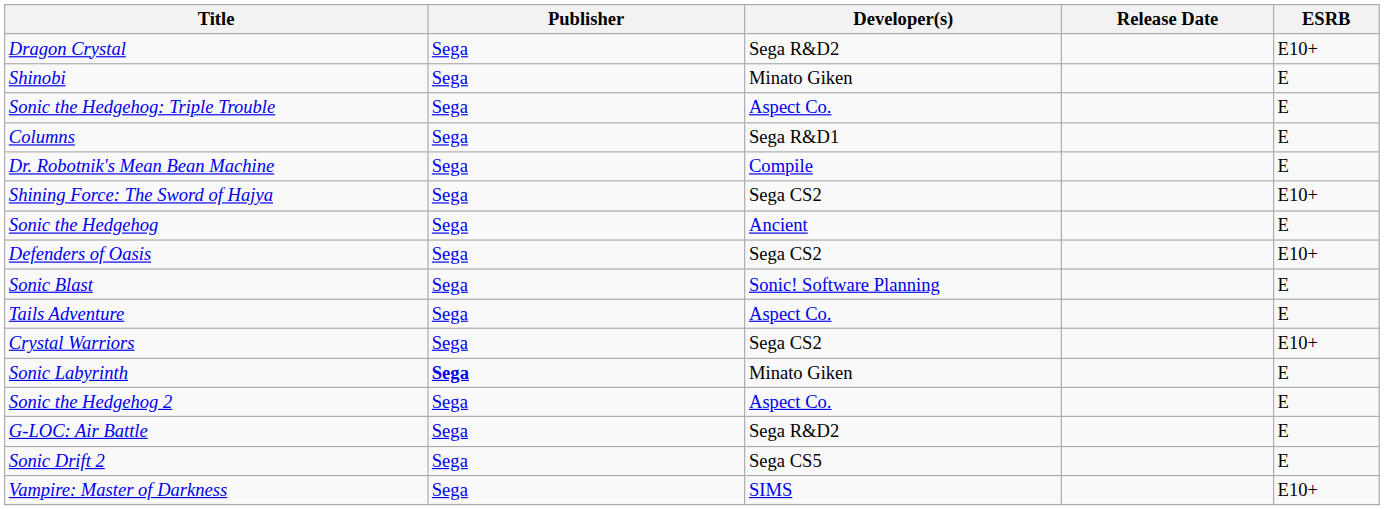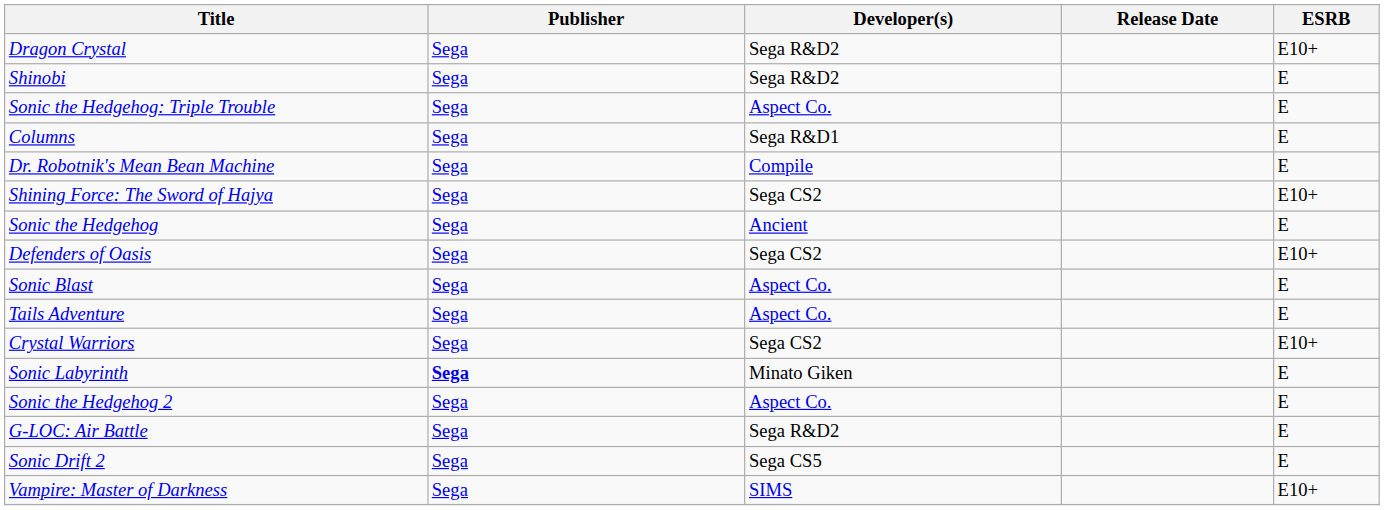 <table class="wikitable sortable" style=>
 <tr>
 <th width="20%">Title</th>
 <th width="15%">Publisher</th>
 <th width="15%">Developer(s)</th>
 <th width="10%">Release Date</th>
 <th width="5%">ESRB</th>
 </tr>
 <tr>
 <td><em><a href='#'>Dragon Crystal</a></em></td>
 <td><a href='#'>Sega</a></td>
 <td>Sega R&D2</td>
 <td></td>
 <td>E10+</td>
 </tr>
 <tr>
 <td><em><a href='#'>Shinobi</a></em></td>
 <td><a href='#'>Sega</a></td>
-<td>Minato Giken</td>
+<td>Sega R&D2</td>
 <td></td>
 <td>E</td>
 </tr>
 <tr>
 <td><em><a href='#'>Sonic the Hedgehog: Triple Trouble</a></em></td>
 <td><a href='#'>Sega</a></td>
 <td><a href='#'>Aspect Co.</a></td>
 <td></td>
 <td>E</td>
 </tr>
 <tr>
 <td><em><a href='#'>Columns</a></em></td>
 <td><a href='#'>Sega</a></td>
 <td>Sega R&D1</td>
 <td></td>
 <td>E</td>
 </tr>
 <tr>
 <td><em><a href='#'>Dr. Robotnik's Mean Bean Machine</a></em></td>
 <td><a href='#'>Sega</a></td>
 <td><a href='#'>Compile</a></td>
 <td></td>
 <td>E</td>
 </tr>
 <tr>
 <td><em><a href='#'>Shining Force: The Sword of Hajya</a></em></td>
 <td><a href='#'>Sega</a></td>
 <td>Sega CS2</td>
 <td></td>
 <td>E10+</td>
 </tr>
 <tr>
 <td><em><a href='#'>Sonic the Hedgehog</a></em></td>
 <td><a href='#'>Sega</a></td>
 <td><a href='#'>Ancient</a></td>
 <td></td>
 <td>E</td>
 </tr>
 <tr>
 <td><em><a href='#'>Defenders of Oasis</a></em></td>
 <td><a href='#'>Sega</a></td>
 <td>Sega CS2</td>
 <td></td>
 <td>E10+</td>
 </tr>
 <tr>
 <td><em><a href='#'>Sonic Blast</a></em></td>
 <td><a href='#'>Sega</a></td>
-<td><a href='#'>Sonic! Software Planning</a></td>
+<td><a href='#'>Aspect Co.</a></td>
 <td></td>
 <td>E</td>
 </tr>
 <tr>
 <td><em><a href='#'>Tails Adventure</a></em></td>
 <td><a href='#'>Sega</a></td>
 <td><a href='#'>Aspect Co.</a></td>
 <td></td>
 <td>E</td>
 </tr>
 <tr>
 <td><em><a href='#'>Crystal Warriors</a></em></td>
 <td><a href='#'>Sega</a></td>
 <td>Sega CS2</td>
 <td></td>
 <td>E10+</td>
 </tr>
 <tr>
 <td><em><a href='#'>Sonic Labyrinth</a></em></td>
 <td><strong><a href='#'>Sega</a></strong></td>
 <td>Minato Giken</td>
 <td></td>
 <td>E</td>
 </tr>
 <tr>
 <td><em><a href='#'>Sonic the Hedgehog 2</a></em></td>
 <td><a href='#'>Sega</a></td>
 <td><a href='#'>Aspect Co.</a></td>
 <td></td>
 <td>E</td>
 </tr>
 <tr>
 <td><em><a href='#'>G-LOC: Air Battle</a></em></td>
 <td><a href='#'>Sega</a></td>
 <td>Sega R&D2</td>
 <td></td>
 <td>E</td>
 </tr>
 <tr>
 <td><em><a href='#'>Sonic Drift 2</a></em></td>
 <td><a href='#'>Sega</a></td>
 <td>Sega CS5</td>
 <td></td>
 <td>E</td>
 </tr>
 <tr>
 <td><em><a href='#'>Vampire: Master of Darkness</a></em></td>
 <td><a href='#'>Sega</a></td>
 <td><a href='#'>SIMS</a></td>
 <td></td>
 <td>E10+</td>
 </tr>
 <tr>
 </tr>
 </table>
